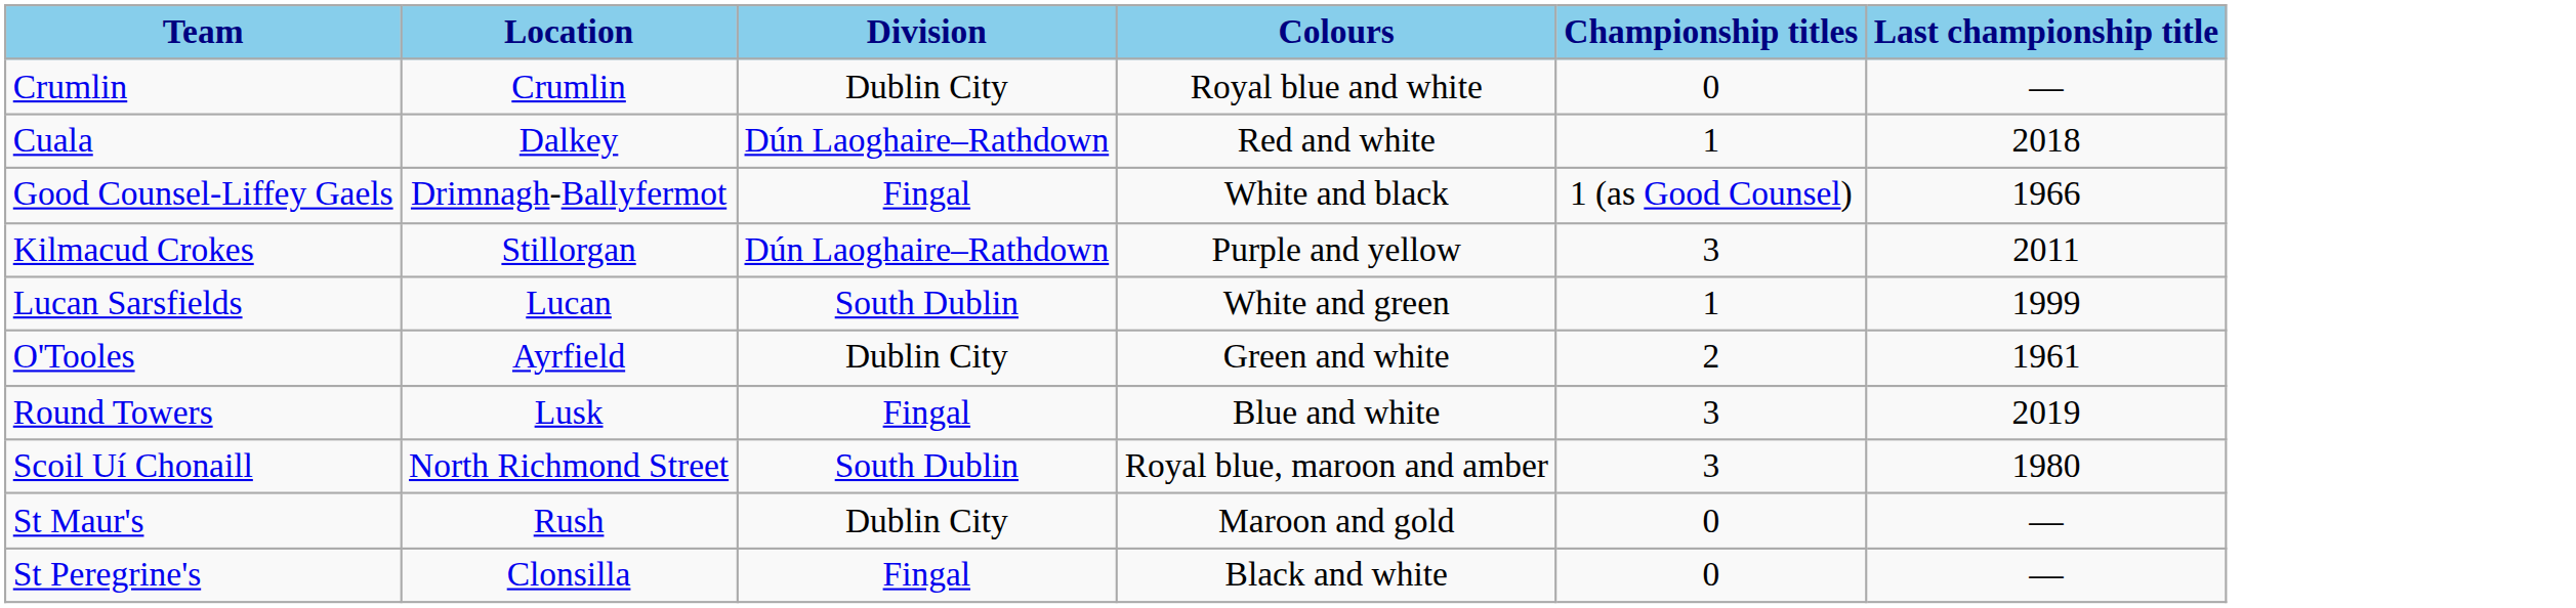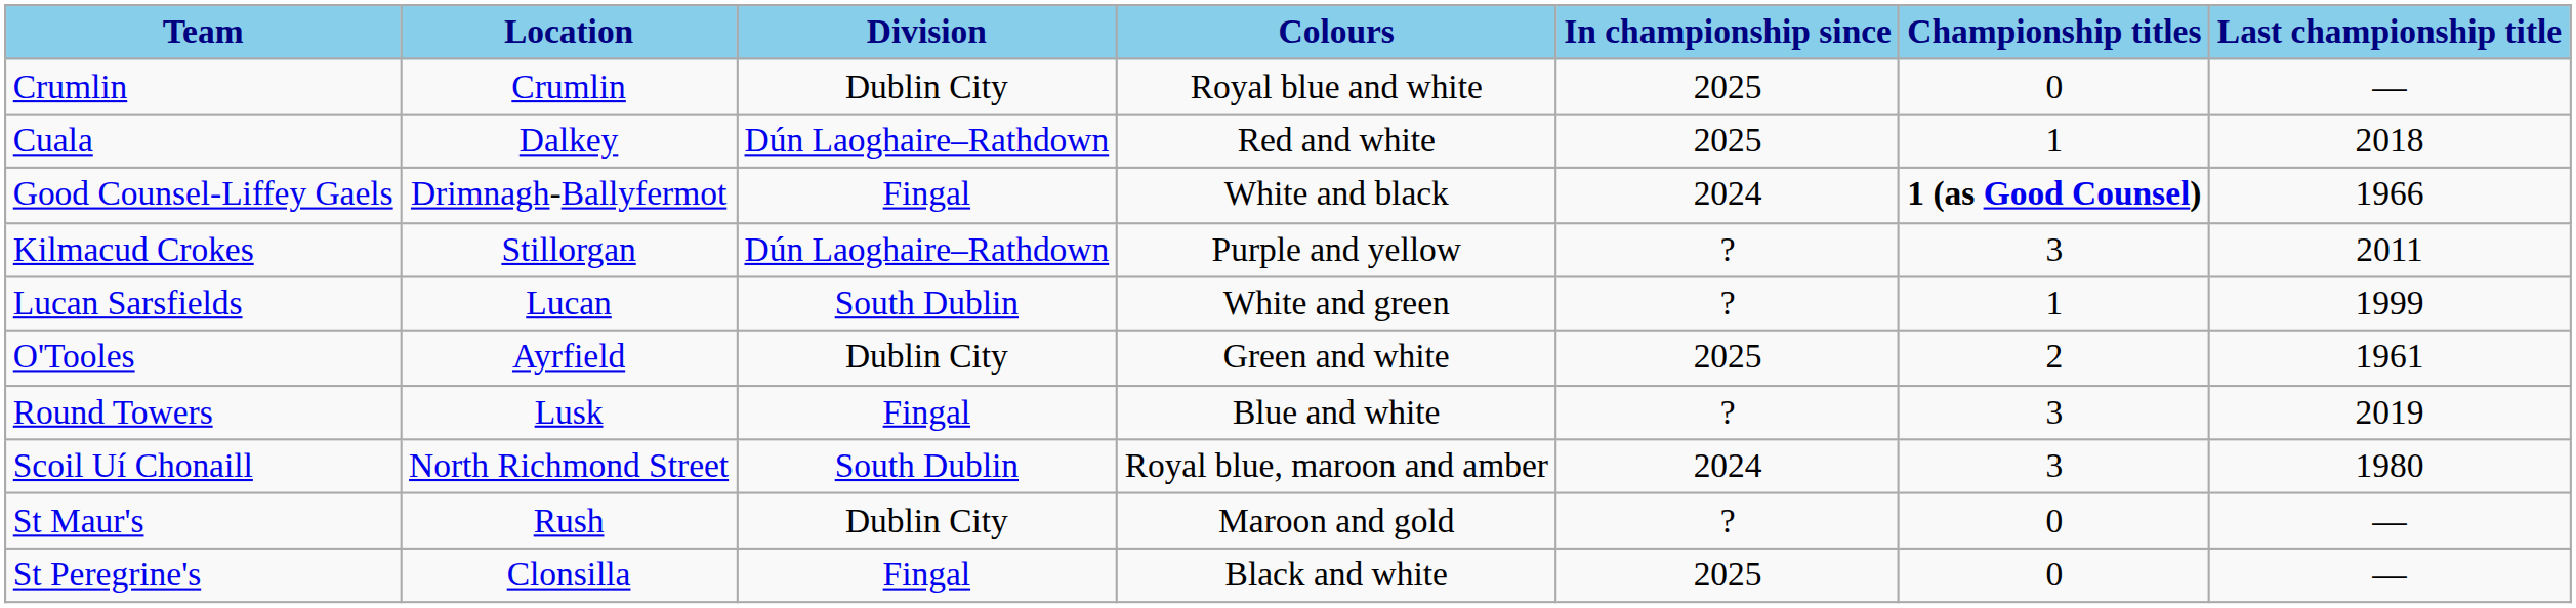 <table class="wikitable sortable" style="text-align:center;">
 <tr>
 <th style="background:skyblue;color:navy">Team</th>
 <th style="background:skyblue;color:navy">Location</th>
 <th style="background:skyblue;color:navy">Division</th>
 <th style="background:skyblue;color:navy">Colours</th>
+<th style="background:skyblue;color:navy">In championship since</th>
 <th style="background:skyblue;color:navy">Championship titles</th>
 <th style="background:skyblue;color:navy">Last championship title</th>
 </tr>
 <tr>
 <td style="text-align:left;"> <a href='#'>Crumlin</a></td>
 <td><a href='#'>Crumlin</a></td>
 <td>Dublin City</td>
 <td>Royal blue and white</td>
+<td>2025</td>
 <td>0</td>
 <td>—</td>
 </tr>
 <tr>
 <td style="text-align:left;"> <a href='#'>Cuala</a></td>
 <td><a href='#'>Dalkey</a></td>
 <td><a href='#'>Dún Laoghaire–Rathdown</a></td>
 <td>Red and white</td>
+<td>2025</td>
 <td>1</td>
 <td>2018</td>
 </tr>
 <tr>
 <td style="text-align:left;"> <a href='#'>Good Counsel-Liffey Gaels</a></td>
 <td><a href='#'>Drimnagh</a>-<a href='#'>Ballyfermot</a></td>
 <td><a href='#'>Fingal</a></td>
 <td>White and black</td>
-<td>1 (as <a href='#'>Good Counsel</a>)</td>
+<td>2024</td>
+<td><strong>1 (as <a href='#'>Good Counsel</a>)</strong></td>
 <td>1966</td>
 </tr>
 <tr>
 <td style="text-align:left;"> <a href='#'>Kilmacud Crokes</a></td>
 <td><a href='#'>Stillorgan</a></td>
 <td><a href='#'>Dún Laoghaire–Rathdown</a></td>
 <td>Purple and yellow</td>
+<td>?</td>
 <td>3</td>
 <td>2011</td>
 </tr>
 <tr>
 <td style="text-align:left;"> <a href='#'>Lucan Sarsfields</a></td>
 <td><a href='#'>Lucan</a></td>
 <td><a href='#'>South Dublin</a></td>
 <td>White and green</td>
+<td>?</td>
 <td>1</td>
 <td>1999</td>
 </tr>
 <tr>
 <td style="text-align:left;"> <a href='#'>O'Tooles</a></td>
 <td><a href='#'>Ayrfield</a></td>
 <td>Dublin City</td>
 <td>Green and white</td>
+<td>2025</td>
 <td>2</td>
 <td>1961</td>
 </tr>
 <tr>
 <td style="text-align:left;"> <a href='#'>Round Towers</a></td>
 <td><a href='#'>Lusk</a></td>
 <td><a href='#'>Fingal</a></td>
 <td>Blue and white</td>
+<td>?</td>
 <td>3</td>
 <td>2019</td>
 </tr>
 <tr>
 <td style="text-align:left;"> <a href='#'>Scoil Uí Chonaill</a></td>
 <td><a href='#'>North Richmond Street</a></td>
 <td><a href='#'>South Dublin</a></td>
 <td>Royal blue, maroon and amber</td>
+<td>2024</td>
 <td>3</td>
 <td>1980</td>
 </tr>
 <tr>
 <td style="text-align:left;"> <a href='#'>St Maur's</a></td>
 <td><a href='#'>Rush</a></td>
 <td>Dublin City</td>
 <td>Maroon and gold</td>
+<td>?</td>
 <td>0</td>
 <td>—</td>
 </tr>
 <tr>
 <td style="text-align:left;"> <a href='#'>St Peregrine's</a></td>
 <td><a href='#'>Clonsilla</a></td>
 <td><a href='#'>Fingal</a></td>
 <td>Black and white</td>
+<td>2025</td>
 <td>0</td>
 <td>—</td>
 </tr>
 </table>
